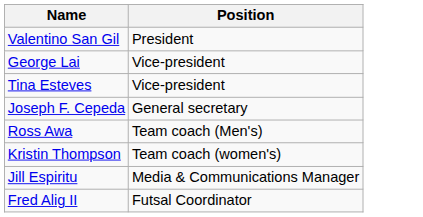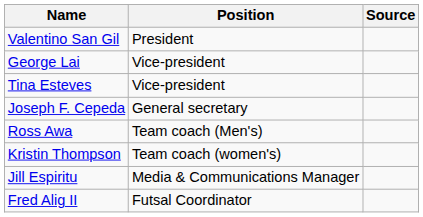 <table class="wikitable">
 <tr>
 <th>Name</th>
 <th>Position</th>
+<th>Source</th>
 </tr>
 <tr>
 <td> <a href='#'>Valentino San Gil</a></td>
 <td>President</td>
+<td></td>
 </tr>
 <tr>
 <td> <a href='#'>George Lai</a></td>
 <td>Vice-president</td>
+<td></td>
 </tr>
 <tr>
 <td> <a href='#'>Tina Esteves</a></td>
 <td>Vice-president</td>
+<td></td>
 </tr>
 <tr>
 <td> <a href='#'>Joseph F. Cepeda</a></td>
 <td>General secretary</td>
+<td></td>
 </tr>
 <tr>
 <td> <a href='#'>Ross Awa</a></td>
 <td>Team coach (Men's)</td>
+<td></td>
 </tr>
 <tr>
 <td> <a href='#'>Kristin Thompson</a></td>
 <td>Team coach (women's)</td>
+<td></td>
 </tr>
 <tr>
 <td> <a href='#'>Jill Espiritu</a></td>
 <td>Media & Communications Manager</td>
+<td></td>
 </tr>
 <tr>
 <td> <a href='#'>Fred Alig II</a></td>
 <td>Futsal Coordinator</td>
+<td></td>
 </tr>
 </table>
